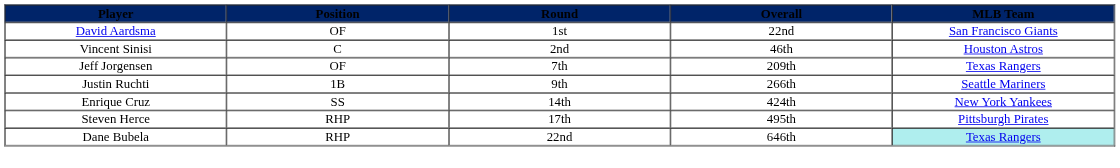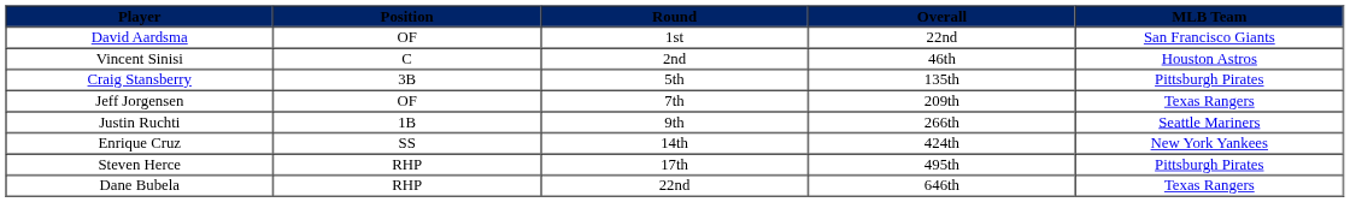 <table cellpadding="1" border="1" cellspacing="0" width="70%">
 <tr>
 <th bgcolor="#002469" width="20%"><span>Player</span></th>
 <th bgcolor="#002469" width="20%"><span>Position</span></th>
 <th bgcolor="#002469" width="20%"><span>Round</span></th>
 <th bgcolor="#002469" width="20%"><span>Overall</span></th>
 <th bgcolor="#002469" width="20%"><span>MLB Team</span></th>
 </tr>
 <tr align="center">
 <td><a href='#'>David Aardsma</a></td>
 <td>OF</td>
 <td>1st</td>
 <td>22nd</td>
 <td><a href='#'>San Francisco Giants</a></td>
 </tr>
 <tr align="center">
 <td>Vincent Sinisi</td>
 <td>C</td>
 <td>2nd</td>
 <td>46th</td>
 <td><a href='#'>Houston Astros</a></td>
+</tr>
+<tr align="center">
+<td><a href='#'>Craig Stansberry</a></td>
+<td>3B</td>
+<td>5th</td>
+<td>135th</td>
+<td><a href='#'>Pittsburgh Pirates</a></td>
 </tr>
 <tr align="center">
 <td>Jeff Jorgensen</td>
 <td>OF</td>
 <td>7th</td>
 <td>209th</td>
 <td><a href='#'>Texas Rangers</a></td>
 </tr>
 <tr align="center">
 <td>Justin Ruchti</td>
 <td>1B</td>
 <td>9th</td>
 <td>266th</td>
 <td><a href='#'>Seattle Mariners</a></td>
 </tr>
 <tr align="center">
 <td>Enrique Cruz</td>
 <td>SS</td>
 <td>14th</td>
 <td>424th</td>
 <td><a href='#'>New York Yankees</a></td>
 </tr>
 <tr align="center">
 <td>Steven Herce</td>
 <td>RHP</td>
 <td>17th</td>
 <td>495th</td>
 <td><a href='#'>Pittsburgh Pirates</a></td>
 </tr>
 <tr align="center">
 <td>Dane Bubela</td>
 <td>RHP</td>
 <td>22nd</td>
 <td>646th</td>
-<td style="background: paleturquoise;"><a href='#'>Texas Rangers</a></td>
+<td><a href='#'>Texas Rangers</a></td>
 </tr>
 <tr>
 </tr>
 </table>
